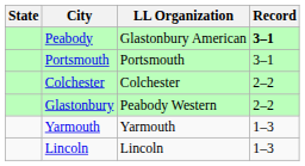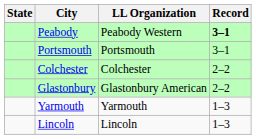 <table class="wikitable">
 <tr>
 <th>State</th>
 <th>City</th>
 <th>LL Organization</th>
 <th>Record</th>
 </tr>
 <tr style="background:#bfb;">
 <td><strong></strong></td>
 <td><a href='#'>Peabody</a></td>
-<td>Glastonbury American</td>
+<td>Peabody Western</td>
 <td><strong>3–1</strong></td>
 </tr>
 <tr style="background:#bfb;">
 <td><strong></strong></td>
 <td><a href='#'>Portsmouth</a></td>
 <td>Portsmouth</td>
 <td>3–1</td>
 </tr>
 <tr style="background:#bfb;">
 <td><strong></strong></td>
 <td><a href='#'>Colchester</a></td>
 <td>Colchester</td>
 <td>2–2</td>
 </tr>
 <tr style="background:#bfb;">
 <td><strong></strong></td>
 <td><a href='#'>Glastonbury</a></td>
-<td>Peabody Western</td>
+<td>Glastonbury American</td>
 <td>2–2</td>
 </tr>
 <tr>
 <td><strong></strong></td>
 <td><a href='#'>Yarmouth</a></td>
 <td>Yarmouth</td>
 <td>1–3</td>
 </tr>
 <tr>
 <td><strong></strong></td>
 <td><a href='#'>Lincoln</a></td>
 <td>Lincoln</td>
 <td>1–3</td>
 </tr>
 </table>
